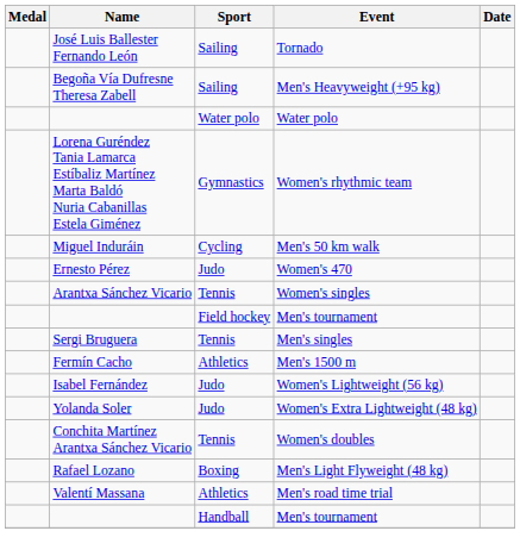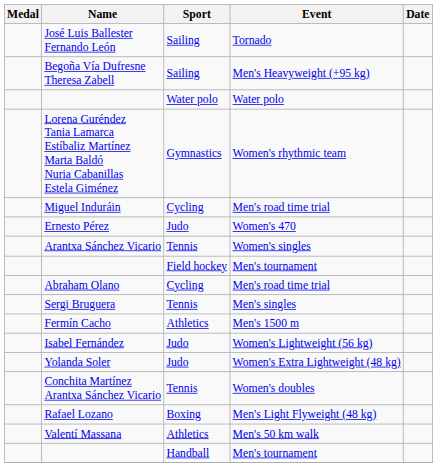 <table class="wikitable sortable"  style="font-size:95%">
 <tr>
 <th>Medal</th>
 <th>Name</th>
 <th>Sport</th>
 <th>Event</th>
 <th>Date</th>
 </tr>
 <tr>
 <td></td>
 <td><a href='#'>José Luis Ballester</a> <br> <a href='#'>Fernando León</a></td>
 <td><a href='#'>Sailing</a></td>
 <td><a href='#'>Tornado</a></td>
 <td></td>
 </tr>
 <tr>
 <td></td>
 <td><a href='#'>Begoña Vía Dufresne</a> <br> <a href='#'>Theresa Zabell</a></td>
 <td><a href='#'>Sailing</a></td>
 <td><a href='#'>Men's Heavyweight (+95 kg)</a></td>
 <td></td>
 </tr>
 <tr>
 <td></td>
 <td><br></td>
 <td><a href='#'>Water polo</a></td>
 <td><a href='#'>Water polo</a></td>
 <td></td>
 </tr>
 <tr>
 <td></td>
 <td><a href='#'>Lorena Guréndez</a> <br> <a href='#'>Tania Lamarca</a> <br> <a href='#'>Estíbaliz Martínez</a> <br> <a href='#'>Marta Baldó</a> <br> <a href='#'>Nuria Cabanillas</a> <br> <a href='#'>Estela Giménez</a></td>
 <td><a href='#'>Gymnastics</a></td>
 <td><a href='#'>Women's rhythmic team</a></td>
 <td></td>
 </tr>
 <tr>
 <td></td>
 <td><a href='#'>Miguel Induráin</a></td>
 <td><a href='#'>Cycling</a></td>
-<td><a href='#'>Men's 50 km walk</a></td>
+<td><a href='#'>Men's road time trial</a></td>
 <td></td>
 </tr>
 <tr>
 <td></td>
 <td><a href='#'>Ernesto Pérez</a></td>
 <td><a href='#'>Judo</a></td>
 <td><a href='#'>Women's 470</a></td>
 <td></td>
 </tr>
 <tr>
 <td></td>
 <td><a href='#'>Arantxa Sánchez Vicario</a></td>
 <td><a href='#'>Tennis</a></td>
 <td><a href='#'>Women's singles</a></td>
 <td></td>
 </tr>
 <tr>
 <td></td>
 <td><br></td>
 <td><a href='#'>Field hockey</a></td>
 <td><a href='#'>Men's tournament</a></td>
+<td></td>
+</tr>
+<tr>
+<td></td>
+<td><a href='#'>Abraham Olano</a></td>
+<td><a href='#'>Cycling</a></td>
+<td><a href='#'>Men's road time trial</a></td>
 <td></td>
 </tr>
 <tr>
 <td></td>
 <td><a href='#'>Sergi Bruguera</a></td>
 <td><a href='#'>Tennis</a></td>
 <td><a href='#'>Men's singles</a></td>
 <td></td>
 </tr>
 <tr>
 <td></td>
 <td><a href='#'>Fermín Cacho</a></td>
 <td><a href='#'>Athletics</a></td>
 <td><a href='#'>Men's 1500 m</a></td>
 <td></td>
 </tr>
 <tr>
 <td></td>
 <td><a href='#'>Isabel Fernández</a></td>
 <td><a href='#'>Judo</a></td>
 <td><a href='#'>Women's Lightweight (56 kg)</a></td>
 <td></td>
 </tr>
 <tr>
 <td></td>
 <td><a href='#'>Yolanda Soler</a></td>
 <td><a href='#'>Judo</a></td>
 <td><a href='#'>Women's Extra Lightweight (48 kg)</a></td>
 <td></td>
 </tr>
 <tr>
 <td></td>
 <td><a href='#'>Conchita Martínez</a> <br> <a href='#'>Arantxa Sánchez Vicario</a></td>
 <td><a href='#'>Tennis</a></td>
 <td><a href='#'>Women's doubles</a></td>
 <td></td>
 </tr>
 <tr>
 <td></td>
 <td><a href='#'>Rafael Lozano</a></td>
 <td><a href='#'>Boxing</a></td>
 <td><a href='#'>Men's Light Flyweight (48 kg)</a></td>
 <td></td>
 </tr>
 <tr>
 <td></td>
 <td><a href='#'>Valentí Massana</a></td>
 <td><a href='#'>Athletics</a></td>
-<td><a href='#'>Men's road time trial</a></td>
+<td><a href='#'>Men's 50 km walk</a></td>
 <td></td>
 </tr>
 <tr>
 <td></td>
 <td><br></td>
 <td><a href='#'>Handball</a></td>
 <td><a href='#'>Men's tournament</a></td>
 <td></td>
 </tr>
 <tr>
 </tr>
 </table>
